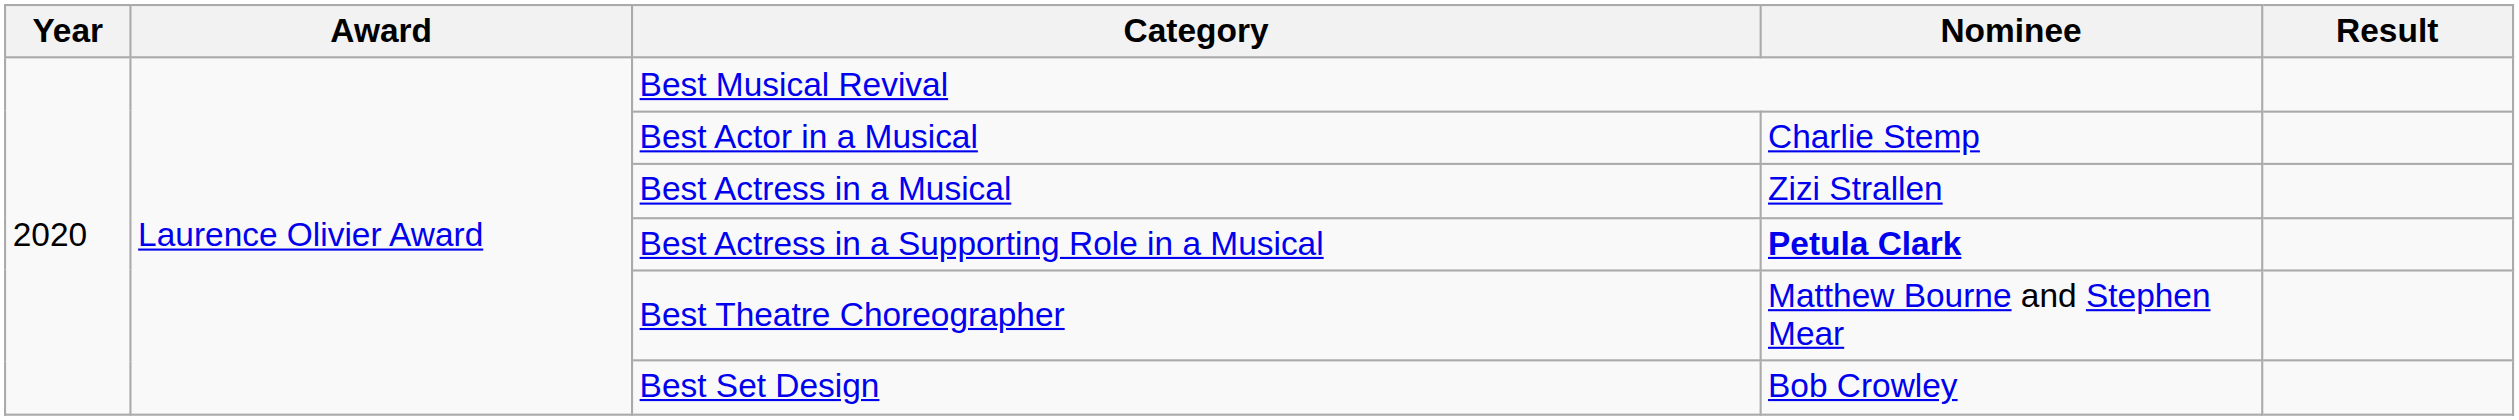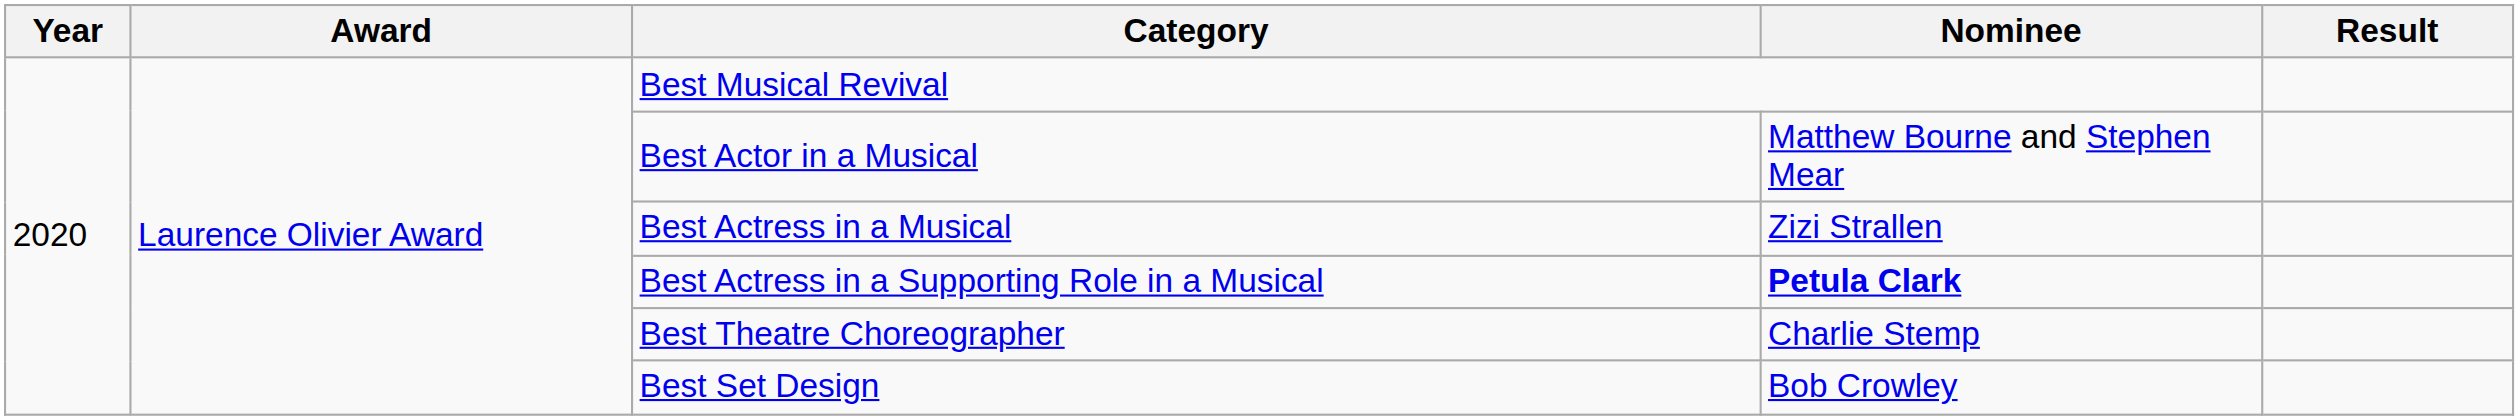 <table class="wikitable" style="width: 95%;">
 <tr>
 <th style="width: 5%;">Year</th>
 <th style="width: 20%;">Award</th>
 <th style="width: 45%;">Category</th>
 <th style="width: 20%;">Nominee</th>
 <th style="width: 10%;">Result</th>
 </tr>
 <tr>
 <td rowspan="6">2020</td>
 <td rowspan="6"><a href='#'>Laurence Olivier Award</a></td>
 <td colspan="2"><a href='#'>Best Musical Revival</a></td>
 <td></td>
 </tr>
 <tr>
 <td><a href='#'>Best Actor in a Musical</a></td>
-<td><a href='#'>Charlie Stemp</a></td>
+<td><a href='#'>Matthew Bourne</a> and <a href='#'>Stephen Mear</a></td>
 <td></td>
 </tr>
 <tr>
 <td><a href='#'>Best Actress in a Musical</a></td>
 <td><a href='#'>Zizi Strallen</a></td>
 <td></td>
 </tr>
 <tr>
 <td><a href='#'>Best Actress in a Supporting Role in a Musical</a></td>
 <td><strong><a href='#'>Petula Clark</a></strong></td>
 <td></td>
 </tr>
 <tr>
 <td><a href='#'>Best Theatre Choreographer</a></td>
-<td><a href='#'>Matthew Bourne</a> and <a href='#'>Stephen Mear</a></td>
+<td><a href='#'>Charlie Stemp</a></td>
 <td></td>
 </tr>
 <tr>
 <td><a href='#'>Best Set Design</a></td>
 <td><a href='#'>Bob Crowley</a></td>
 <td></td>
 </tr>
 </table>
